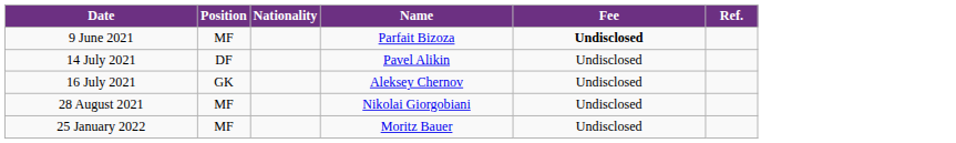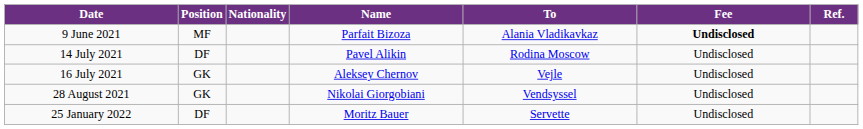 <table class="wikitable"  style="text-align:center; font-size:90%; ">
 <tr>
 <th style="background:#6C3082; color:white; width:200px;">Date</th>
 <th style="background:#6C3082; color:white; width:50px;">Position</th>
 <th style="background:#6C3082; color:white; width:50px;">Nationality</th>
 <th style="background:#6C3082; color:white; width:200px;">Name</th>
+<th style="background:#6C3082; color:white; width:200px;">To</th>
 <th style="background:#6C3082; color:white; width:200px;">Fee</th>
 <th style="background:#6C3082; color:white; width:50px;">Ref.</th>
 </tr>
 <tr>
 <td>9 June 2021</td>
 <td>MF</td>
 <td></td>
 <td><a href='#'>Parfait Bizoza</a></td>
+<td><a href='#'>Alania Vladikavkaz</a></td>
 <td><strong>Undisclosed</strong></td>
 <td></td>
 </tr>
 <tr>
 <td>14 July 2021</td>
 <td>DF</td>
 <td></td>
 <td><a href='#'>Pavel Alikin</a></td>
+<td><a href='#'>Rodina Moscow</a></td>
 <td>Undisclosed</td>
 <td></td>
 </tr>
 <tr>
 <td>16 July 2021</td>
 <td>GK</td>
 <td></td>
 <td><a href='#'>Aleksey Chernov</a></td>
+<td><a href='#'>Vejle</a></td>
 <td>Undisclosed</td>
 <td></td>
 </tr>
 <tr>
 <td>28 August 2021</td>
-<td>MF</td>
+<td>GK</td>
 <td></td>
 <td><a href='#'>Nikolai Giorgobiani</a></td>
+<td><a href='#'>Vendsyssel</a></td>
 <td>Undisclosed</td>
 <td></td>
 </tr>
 <tr>
 <td>25 January 2022</td>
-<td>MF</td>
+<td>DF</td>
 <td></td>
 <td><a href='#'>Moritz Bauer</a></td>
+<td><a href='#'>Servette</a></td>
 <td>Undisclosed</td>
 <td></td>
 </tr>
 </table>
